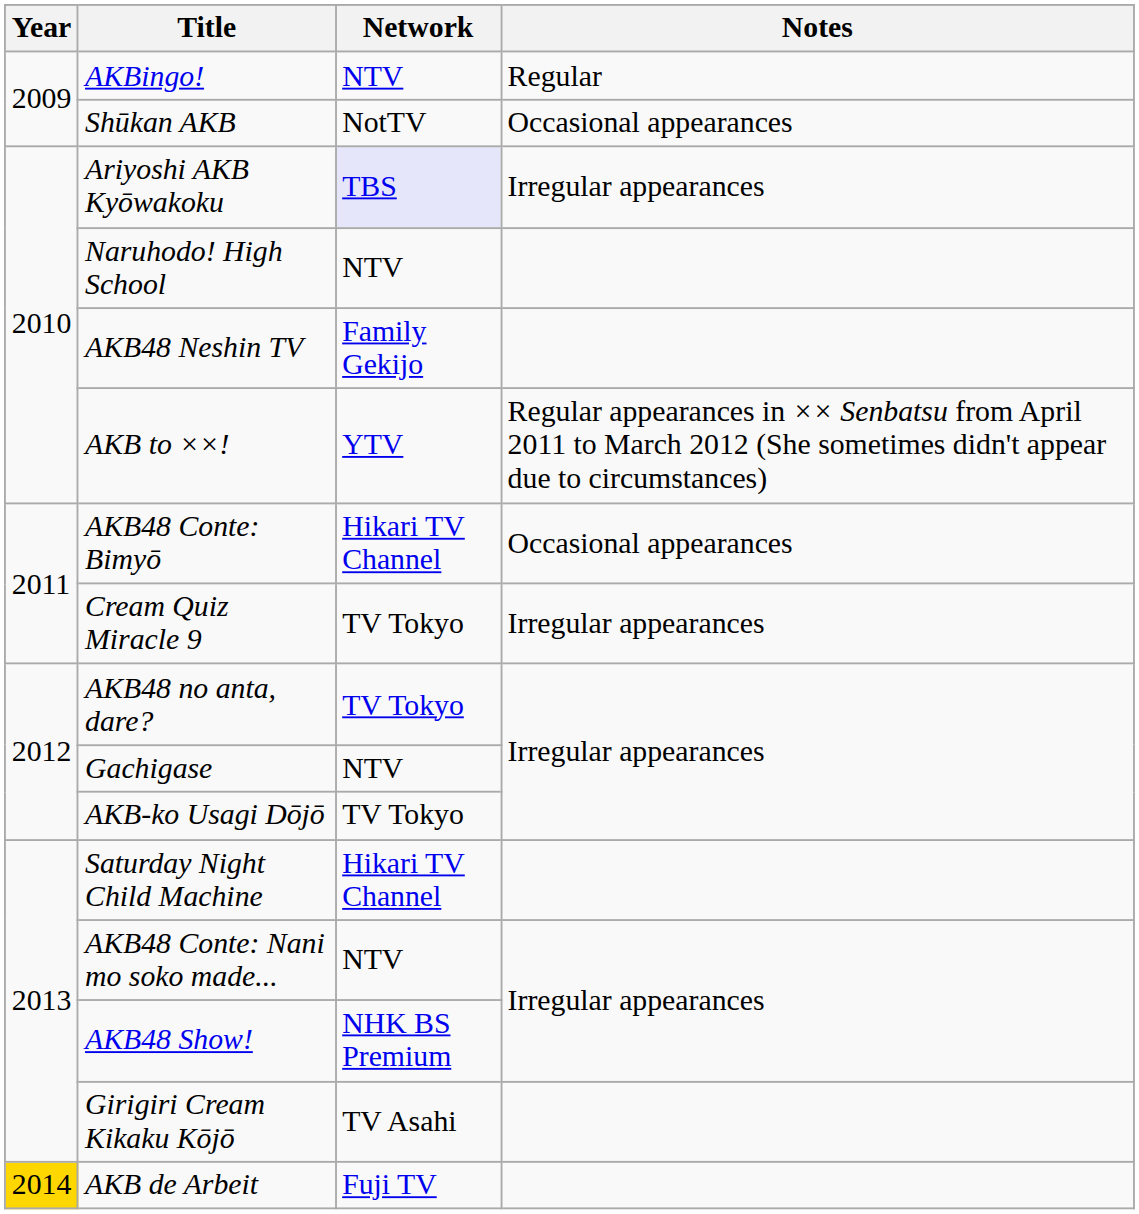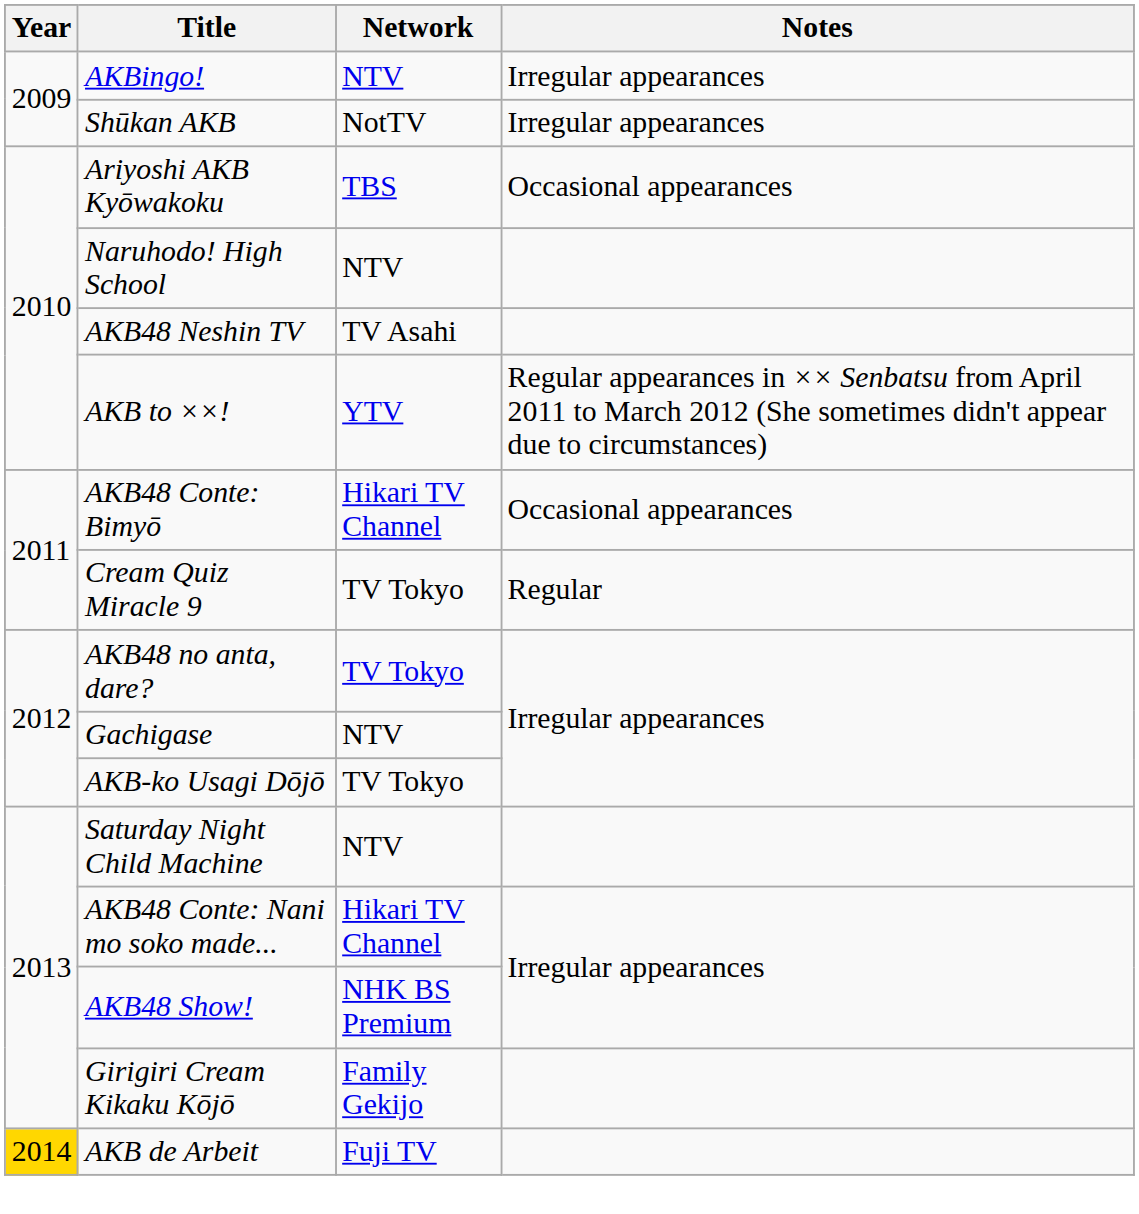 <table class="wikitable">
 <tr>
 <th>Year</th>
 <th>Title</th>
 <th>Network</th>
 <th>Notes</th>
 </tr>
 <tr>
 <td rowspan="2">2009</td>
 <td><em><a href='#'>AKBingo!</a></em></td>
 <td><a href='#'>NTV</a></td>
-<td>Regular</td>
+<td>Irregular appearances</td>
 </tr>
 <tr>
 <td><em>Shūkan AKB</em></td>
 <td>NotTV</td>
-<td>Occasional appearances</td>
+<td>Irregular appearances</td>
 </tr>
 <tr>
 <td rowspan="4">2010</td>
 <td><em>Ariyoshi AKB Kyōwakoku</em></td>
-<td style="background: lavender;"><a href='#'>TBS</a></td>
-<td>Irregular appearances</td>
+<td><a href='#'>TBS</a></td>
+<td>Occasional appearances</td>
 </tr>
 <tr>
 <td><em>Naruhodo! High School</em></td>
 <td>NTV</td>
 <td></td>
 </tr>
 <tr>
 <td><em>AKB48 Neshin TV</em></td>
-<td><a href='#'>Family Gekijo</a></td>
+<td>TV Asahi</td>
 <td></td>
 </tr>
 <tr>
 <td><em>AKB to ××!</em></td>
 <td><a href='#'>YTV</a></td>
 <td>Regular appearances in <em>×× Senbatsu</em> from April 2011 to March 2012 (She sometimes didn't appear due to circumstances)</td>
 </tr>
 <tr>
 <td rowspan="2">2011</td>
 <td><em>AKB48 Conte: Bimyō</em></td>
 <td><a href='#'>Hikari TV Channel</a></td>
 <td>Occasional appearances</td>
 </tr>
 <tr>
 <td><em>Cream Quiz Miracle 9</em></td>
 <td>TV Tokyo</td>
-<td>Irregular appearances</td>
+<td>Regular</td>
 </tr>
 <tr>
 <td rowspan="3">2012</td>
 <td><em>AKB48 no anta, dare?</em></td>
 <td><a href='#'>TV Tokyo</a></td>
 <td rowspan="3">Irregular appearances</td>
 </tr>
 <tr>
 <td><em>Gachigase</em></td>
 <td>NTV</td>
 </tr>
 <tr>
 <td><em>AKB-ko Usagi Dōjō</em></td>
 <td>TV Tokyo</td>
 </tr>
 <tr>
 <td rowspan="4">2013</td>
 <td><em>Saturday Night Child Machine</em></td>
-<td><a href='#'>Hikari TV Channel</a></td>
+<td>NTV</td>
 <td></td>
 </tr>
 <tr>
 <td><em>AKB48 Conte: Nani mo soko made...</em></td>
-<td>NTV</td>
+<td><a href='#'>Hikari TV Channel</a></td>
 <td rowspan="2">Irregular appearances</td>
 </tr>
 <tr>
 <td><em><a href='#'>AKB48 Show!</a></em></td>
 <td><a href='#'>NHK BS Premium</a></td>
 </tr>
 <tr>
 <td><em>Girigiri Cream Kikaku Kōjō</em></td>
-<td>TV Asahi</td>
+<td><a href='#'>Family Gekijo</a></td>
 <td></td>
 </tr>
 <tr>
 <td style="background: gold;">2014</td>
 <td><em>AKB de Arbeit</em></td>
 <td><a href='#'>Fuji TV</a></td>
 <td></td>
 </tr>
 </table>
